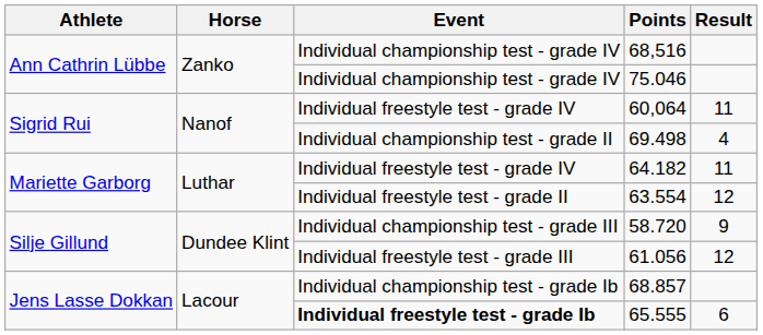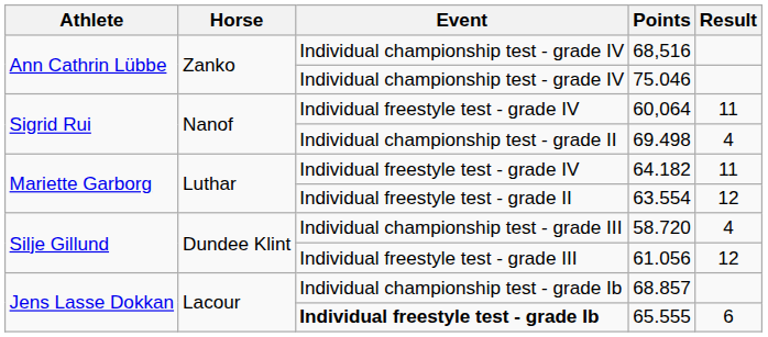 <table class=wikitable style="font-size:90%">
 <tr>
 <th>Athlete</th>
 <th>Horse</th>
 <th>Event</th>
 <th>Points</th>
 <th>Result</th>
 </tr>
 <tr>
 <td rowspan="2"><a href='#'>Ann Cathrin Lübbe</a></td>
 <td rowspan="2">Zanko</td>
 <td>Individual championship test - grade IV</td>
 <td align=center>68,516</td>
 <td align=center></td>
 </tr>
 <tr>
 <td>Individual championship test - grade IV</td>
 <td align=center>75.046</td>
 <td align=center></td>
 </tr>
 <tr>
 <td rowspan="2"><a href='#'>Sigrid Rui</a></td>
 <td rowspan="2">Nanof</td>
 <td>Individual freestyle test - grade IV</td>
 <td align=center>60,064</td>
 <td align=center>11</td>
 </tr>
 <tr>
 <td>Individual championship test - grade II</td>
 <td align=center>69.498</td>
 <td align=center>4</td>
 </tr>
 <tr>
 <td rowspan="2"><a href='#'>Mariette Garborg</a></td>
 <td rowspan="2">Luthar</td>
 <td>Individual freestyle test - grade IV</td>
 <td align=center>64.182</td>
 <td align=center>11</td>
 </tr>
 <tr>
 <td>Individual freestyle test - grade II</td>
 <td align=center>63.554</td>
 <td align=center>12</td>
 </tr>
 <tr>
 <td rowspan="2"><a href='#'>Silje Gillund</a></td>
 <td rowspan="2">Dundee Klint</td>
 <td>Individual championship test - grade III</td>
 <td align=center>58.720</td>
-<td align=center>9</td>
+<td align=center>4</td>
 </tr>
 <tr>
 <td>Individual freestyle test - grade III</td>
 <td align=center>61.056</td>
 <td align=center>12</td>
 </tr>
 <tr>
 <td rowspan="2"><a href='#'>Jens Lasse Dokkan</a></td>
 <td rowspan="2">Lacour</td>
 <td>Individual championship test - grade Ib</td>
 <td align=center>68.857</td>
 <td align=center></td>
 </tr>
 <tr>
 <td><strong>Individual freestyle test - grade Ib</strong></td>
 <td align=center>65.555</td>
 <td align=center>6</td>
 </tr>
 </table>
